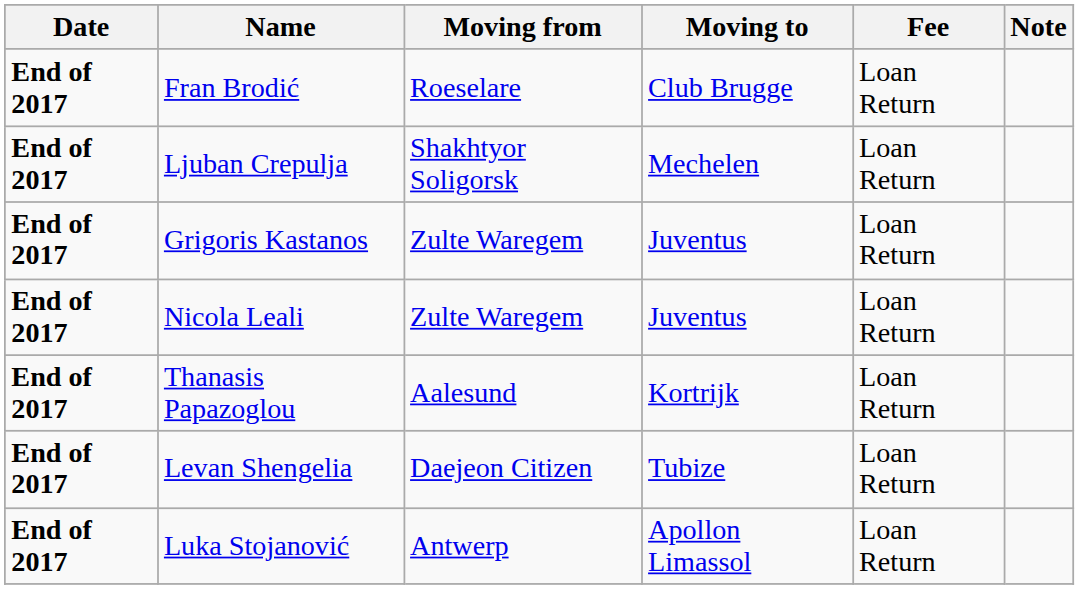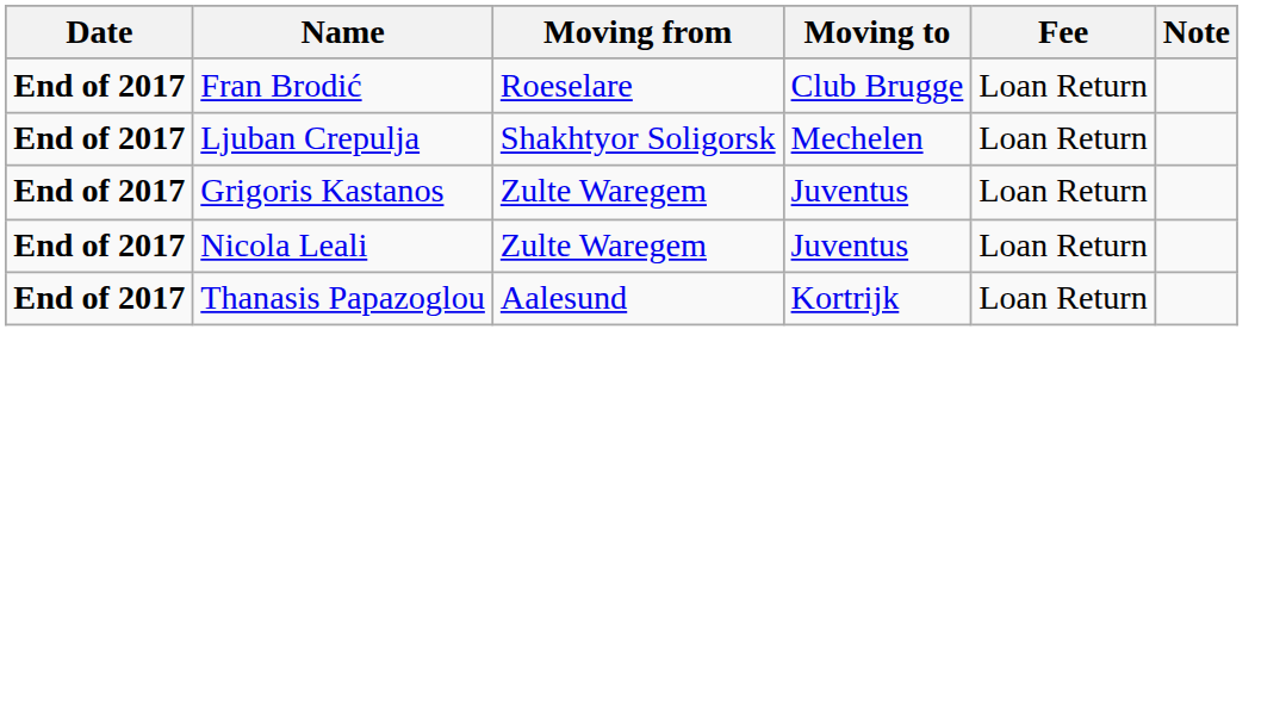 <table class="wikitable sortable">
 <tr>
 <th>Date</th>
 <th>Name</th>
 <th>Moving from</th>
 <th>Moving to</th>
 <th>Fee</th>
 <th>Note</th>
 </tr>
 <tr>
 <td><strong>End of 2017</strong></td>
 <td> <a href='#'>Fran Brodić</a></td>
 <td> <a href='#'>Roeselare</a></td>
 <td> <a href='#'>Club Brugge</a></td>
 <td>Loan Return</td>
 <td align=center></td>
 </tr>
 <tr>
 <td><strong>End of 2017</strong></td>
 <td> <a href='#'>Ljuban Crepulja</a></td>
 <td> <a href='#'>Shakhtyor Soligorsk</a></td>
 <td> <a href='#'>Mechelen</a></td>
 <td>Loan Return</td>
 <td></td>
 </tr>
 <tr>
 <td><strong>End of 2017</strong></td>
 <td> <a href='#'>Grigoris Kastanos</a></td>
 <td> <a href='#'>Zulte Waregem</a></td>
 <td> <a href='#'>Juventus</a></td>
 <td>Loan Return </td>
 <td align=center></td>
 </tr>
 <tr>
 <td><strong>End of 2017</strong></td>
 <td> <a href='#'>Nicola Leali</a></td>
 <td> <a href='#'>Zulte Waregem</a></td>
 <td> <a href='#'>Juventus</a></td>
 <td>Loan Return </td>
 <td align=center></td>
 </tr>
 <tr>
 <td><strong>End of 2017</strong></td>
 <td> <a href='#'>Thanasis Papazoglou</a></td>
 <td> <a href='#'>Aalesund</a></td>
 <td> <a href='#'>Kortrijk</a></td>
 <td>Loan Return</td>
 <td></td>
 </tr>
-<tr>
-<td><strong>End of 2017</strong></td>
-<td> <a href='#'>Levan Shengelia</a></td>
-<td> <a href='#'>Daejeon Citizen</a></td>
-<td> <a href='#'>Tubize</a></td>
-<td>Loan Return</td>
-<td></td>
-</tr>
-<tr>
-<td><strong>End of 2017</strong></td>
-<td> <a href='#'>Luka Stojanović</a></td>
-<td> <a href='#'>Antwerp</a></td>
-<td> <a href='#'>Apollon Limassol</a></td>
-<td>Loan Return</td>
-<td align=center></td>
-</tr>
 </table>
